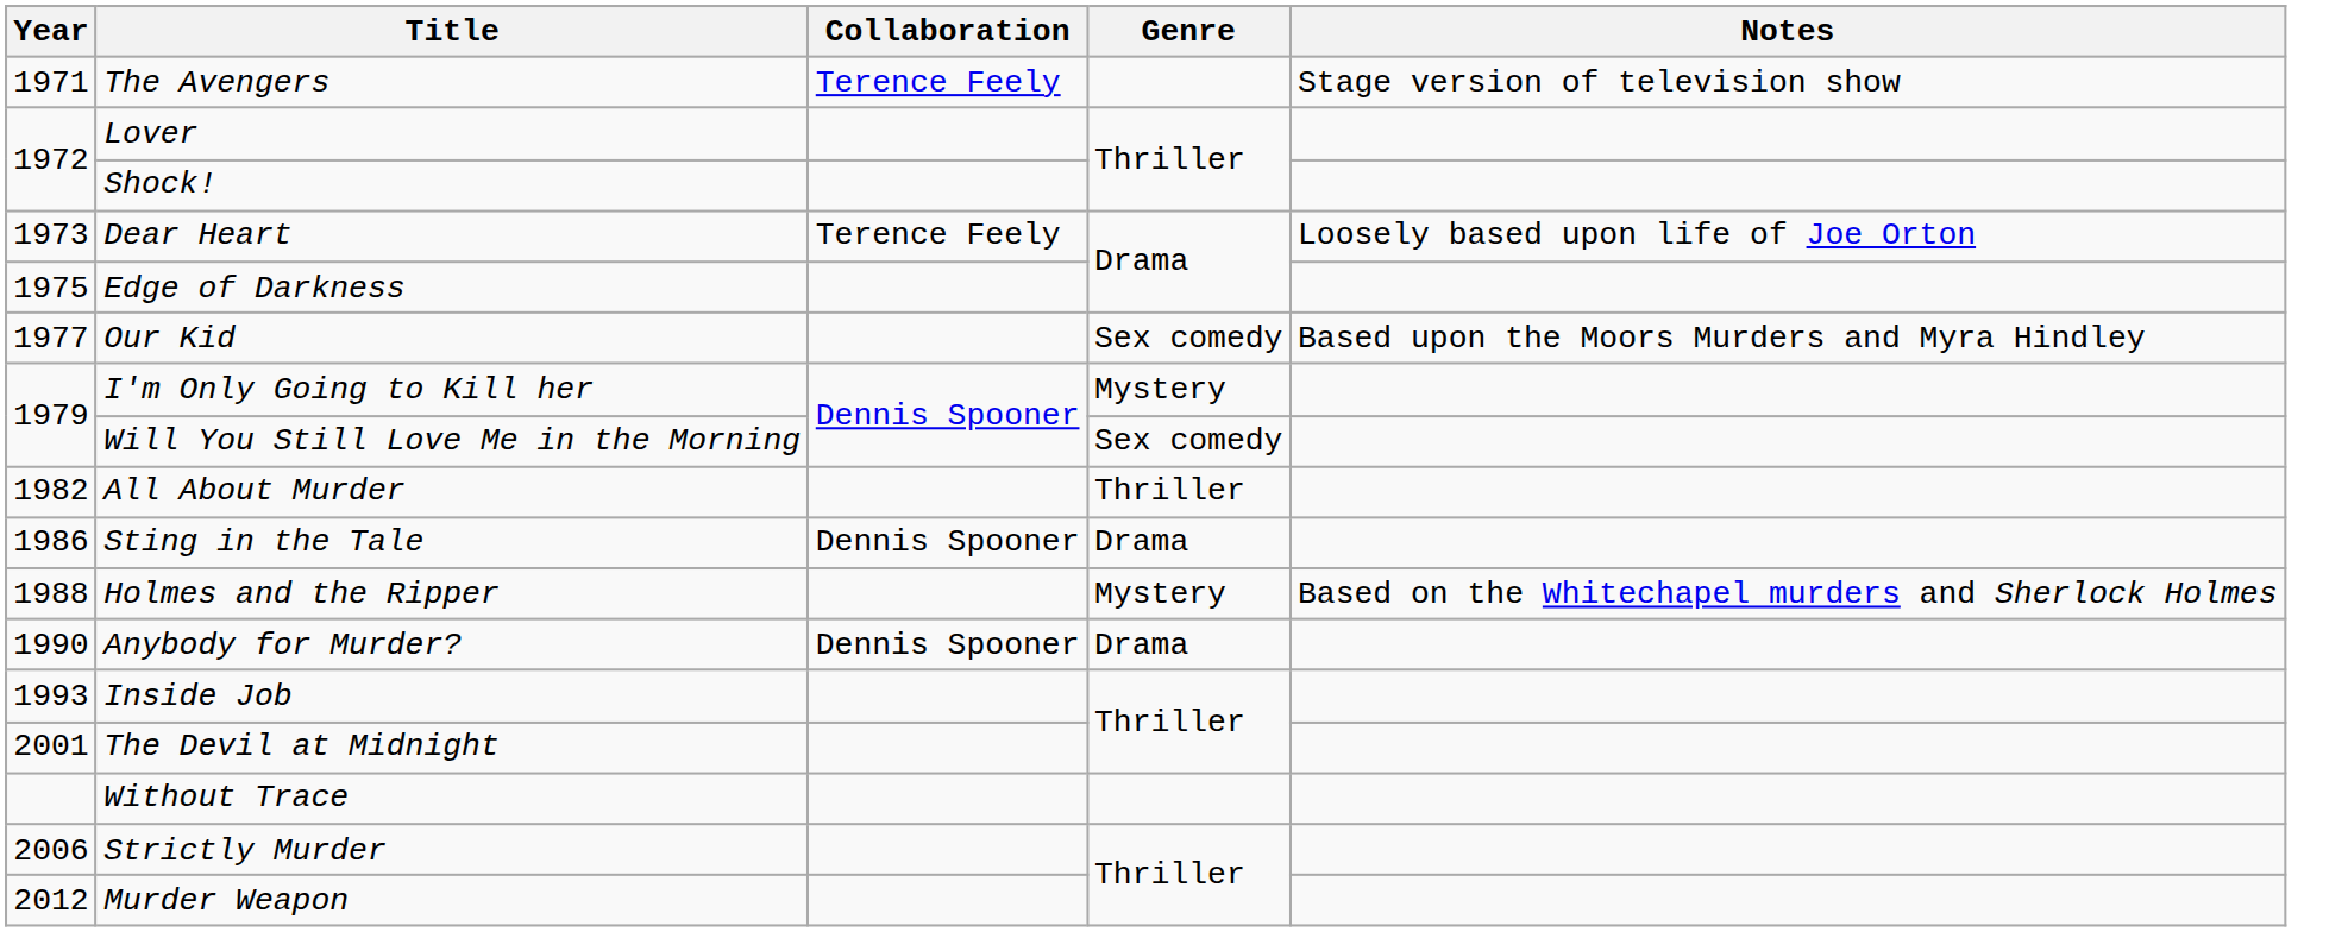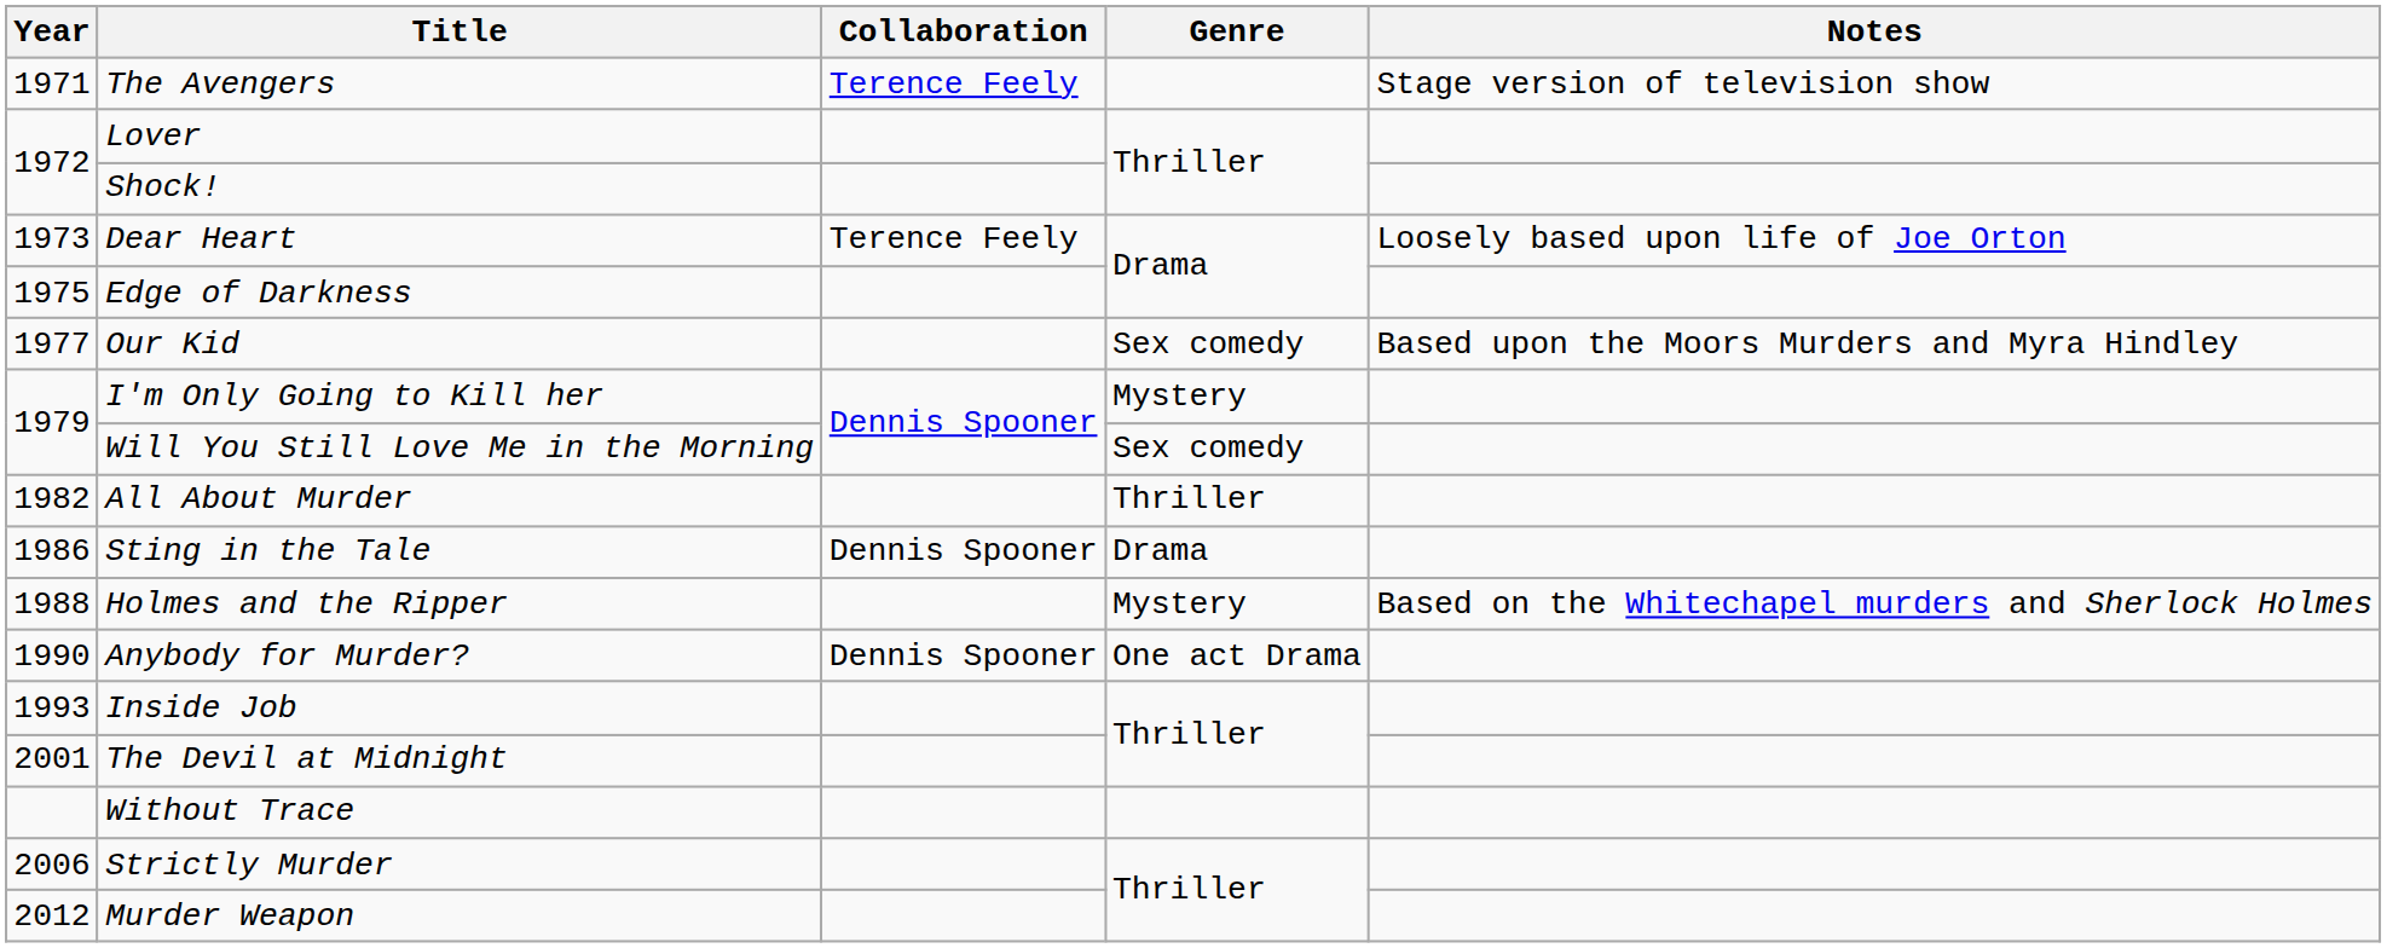 <table class="wikitable sortable">
 <tr>
 <th>Year</th>
 <th>Title</th>
 <th>Collaboration</th>
 <th>Genre</th>
 <th>Notes</th>
 </tr>
 <tr>
 <td>1971</td>
 <td><em>The Avengers</em></td>
 <td><a href='#'>Terence Feely</a></td>
 <td></td>
 <td>Stage version of television show</td>
 </tr>
 <tr>
 <td rowspan="2">1972</td>
 <td><em>Lover</em></td>
 <td></td>
 <td rowspan="2">Thriller</td>
 <td></td>
 </tr>
 <tr>
 <td><em>Shock!</em></td>
 <td></td>
 <td></td>
 </tr>
 <tr>
 <td>1973</td>
 <td><em>Dear Heart</em></td>
 <td>Terence Feely</td>
 <td rowspan="2">Drama</td>
 <td>Loosely based upon life of <a href='#'>Joe Orton</a></td>
 </tr>
 <tr>
 <td>1975</td>
 <td><em>Edge of Darkness</em></td>
 <td></td>
 <td></td>
 </tr>
 <tr>
 <td>1977</td>
 <td><em>Our Kid</em></td>
 <td></td>
 <td>Sex comedy</td>
 <td>Based upon the Moors Murders and Myra Hindley</td>
 </tr>
 <tr>
 <td rowspan="2">1979</td>
 <td><em>I'm Only Going to Kill her</em></td>
 <td rowspan="2"><a href='#'>Dennis Spooner</a></td>
 <td>Mystery</td>
 <td></td>
 </tr>
 <tr>
 <td><em>Will You Still Love Me in the Morning</em></td>
 <td>Sex comedy</td>
 </tr>
 <tr>
 <td>1982</td>
 <td><em>All About Murder</em></td>
 <td></td>
 <td>Thriller</td>
 <td></td>
 </tr>
 <tr>
 <td>1986</td>
 <td><em>Sting in the Tale</em></td>
 <td>Dennis Spooner</td>
 <td>Drama</td>
 <td></td>
 </tr>
 <tr>
 <td>1988</td>
 <td><em>Holmes and the Ripper</em></td>
 <td></td>
 <td>Mystery</td>
 <td>Based on the <a href='#'>Whitechapel murders</a> and <em>Sherlock Holmes</em></td>
 </tr>
 <tr>
 <td>1990</td>
 <td><em>Anybody for Murder?</em></td>
 <td>Dennis Spooner</td>
-<td>Drama</td>
+<td>One act Drama</td>
 <td></td>
 </tr>
 <tr>
 <td>1993</td>
 <td><em>Inside Job</em></td>
 <td></td>
 <td rowspan="2">Thriller</td>
 <td></td>
 </tr>
 <tr>
 <td>2001</td>
 <td><em>The Devil at Midnight</em></td>
 <td></td>
 <td></td>
 </tr>
 <tr>
 <td></td>
 <td><em>Without Trace</em></td>
 <td></td>
 <td></td>
 <td></td>
 </tr>
 <tr>
 <td>2006</td>
 <td><em>Strictly Murder</em></td>
 <td></td>
 <td rowspan="2">Thriller</td>
 <td></td>
 </tr>
 <tr>
 <td>2012</td>
 <td><em>Murder Weapon</em></td>
 <td></td>
 <td></td>
 </tr>
 </table>
